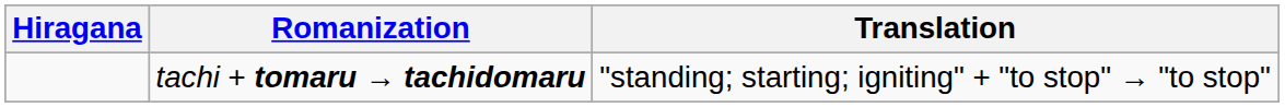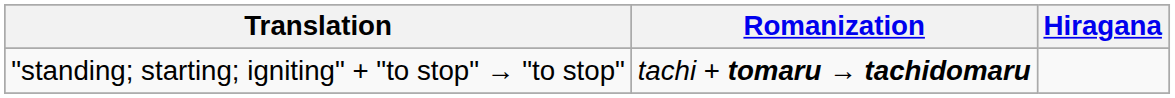 <table class="wikitable">
 <tr>
+<th>Translation</th>
+<th><a href='#'>Romanization</a></th>
 <th><a href='#'>Hiragana</a></th>
-<th><a href='#'>Romanization</a></th>
-<th>Translation</th>
 </tr>
 <tr>
+<td>"standing; starting; igniting" + "to stop" → "to stop"</td>
+<td><em>tachi</em> + <strong><em>t<strong>omaru<em> → </em>tachi</strong>d<strong>omaru<em></td>
 <td></td>
-<td><em>tachi</em> + <strong><em>t<strong>omaru<em> → </em>tachi</strong>d<strong>omaru<em></td>
-<td>"standing; starting; igniting" + "to stop" → "to stop"</td>
 </tr>
 </table>
